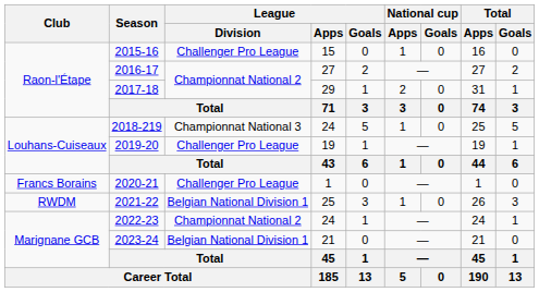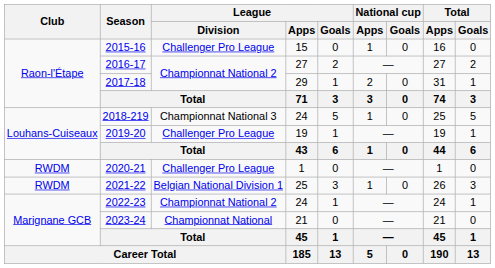 <table class="wikitable" style="text-align:center">
 <tr>
 <th rowspan=2>Club</th>
 <th rowspan=2>Season</th>
 <th colspan=3>League</th>
 <th colspan=2>National cup</th>
 <th colspan=2>Total</th>
 </tr>
 <tr>
 <th>Division</th>
 <th>Apps</th>
 <th>Goals</th>
 <th>Apps</th>
 <th>Goals</th>
 <th>Apps</th>
 <th>Goals</th>
 </tr>
 <tr>
 <td rowspan="4"><a href='#'>Raon-l'Étape</a></td>
 <td><a href='#'>2015-16</a></td>
 <td><a href='#'>Challenger Pro League</a></td>
 <td>15</td>
 <td>0</td>
 <td>1</td>
 <td>0</td>
 <td>16</td>
 <td>0</td>
 </tr>
 <tr>
 <td><a href='#'>2016-17</a></td>
 <td rowspan="2"><a href='#'>Championnat National 2</a></td>
 <td>27</td>
 <td>2</td>
 <td colspan="2">—</td>
 <td>27</td>
 <td>2</td>
 </tr>
 <tr>
 <td><a href='#'>2017-18</a></td>
 <td>29</td>
 <td>1</td>
 <td>2</td>
 <td>0</td>
 <td>31</td>
 <td>1</td>
 </tr>
 <tr>
 <th colspan="2">Total</th>
 <th>71</th>
 <th>3</th>
 <th>3</th>
 <th>0</th>
 <th>74</th>
 <th>3</th>
 </tr>
 <tr>
 <td rowspan="3"><a href='#'>Louhans-Cuiseaux</a></td>
 <td><a href='#'>2018-219</a></td>
 <td>Championnat National 3</td>
 <td>24</td>
 <td>5</td>
 <td>1</td>
 <td>0</td>
 <td>25</td>
 <td>5</td>
 </tr>
 <tr>
 <td><a href='#'>2019-20</a></td>
 <td><a href='#'>Challenger Pro League</a></td>
 <td>19</td>
 <td>1</td>
 <td colspan="2">—</td>
 <td>19</td>
 <td>1</td>
 </tr>
 <tr>
 <th colspan="2">Total</th>
 <th>43</th>
 <th>6</th>
 <th>1</th>
 <th>0</th>
 <th>44</th>
 <th>6</th>
 </tr>
 <tr>
-<td><a href='#'>Francs Borains</a></td>
+<td><a href='#'>RWDM</a></td>
 <td><a href='#'>2020-21</a></td>
 <td><a href='#'>Challenger Pro League</a></td>
 <td>1</td>
 <td>0</td>
 <td colspan="2">—</td>
 <td>1</td>
 <td>0</td>
 </tr>
 <tr>
 <td><a href='#'>RWDM</a></td>
 <td><a href='#'>2021-22</a></td>
 <td><a href='#'>Belgian National Division 1</a></td>
 <td>25</td>
 <td>3</td>
 <td>1</td>
 <td>0</td>
 <td>26</td>
 <td>3</td>
 </tr>
 <tr>
 <td rowspan="3"><a href='#'>Marignane GCB</a></td>
 <td><a href='#'>2022-23</a></td>
 <td><a href='#'>Championnat National 2</a></td>
 <td>24</td>
 <td>1</td>
 <td colspan="2">—</td>
 <td>24</td>
 <td>1</td>
 </tr>
 <tr>
 <td><a href='#'>2023-24</a></td>
-<td><a href='#'>Belgian National Division 1</a></td>
+<td><a href='#'>Championnat National</a></td>
 <td>21</td>
 <td>0</td>
 <td colspan="2">—</td>
 <td>21</td>
 <td>0</td>
 </tr>
 <tr>
 <th colspan="2">Total</th>
 <th>45</th>
 <th>1</th>
 <th colspan="2">—</th>
 <th>45</th>
 <th>1</th>
 </tr>
 <tr>
 <th colspan="3">Career Total</th>
 <th>185</th>
 <th>13</th>
 <th>5</th>
 <th>0</th>
 <th>190</th>
 <th>13</th>
 </tr>
 </table>
